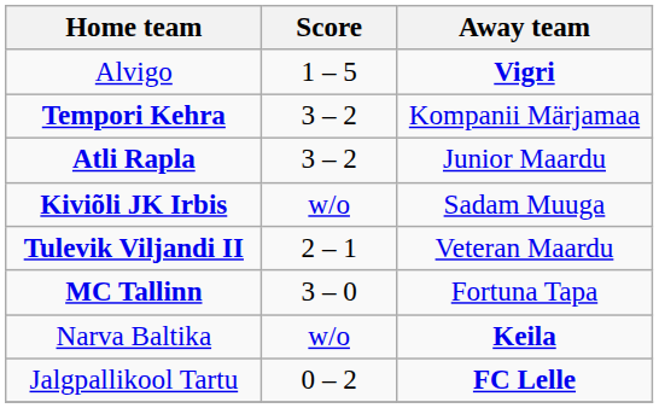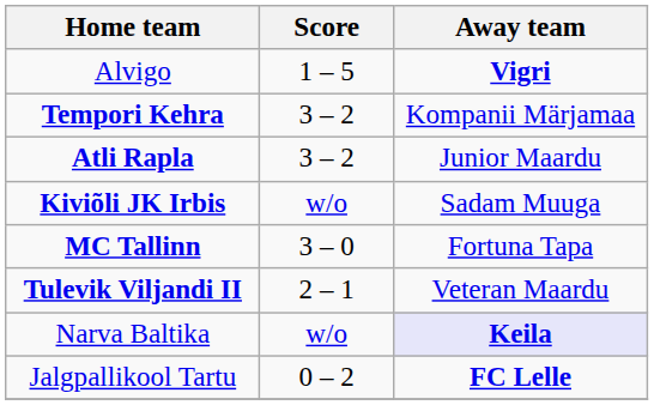 <table class="wikitable" style="text-align: center">
 <tr>
 <th width=140>Home team</th>
 <th width=70>Score</th>
 <th width=140>Away team</th>
 </tr>
 <tr>
 <td><a href='#'>Alvigo</a></td>
 <td>1 – 5</td>
 <td><strong><a href='#'>Vigri</a></strong></td>
 </tr>
 <tr>
 <td><strong><a href='#'>Tempori Kehra</a></strong></td>
 <td>3 – 2</td>
 <td><a href='#'>Kompanii Märjamaa</a></td>
 </tr>
 <tr>
 <td><strong><a href='#'>Atli Rapla</a></strong></td>
 <td>3 – 2</td>
 <td><a href='#'>Junior Maardu</a></td>
 </tr>
 <tr>
 <td><strong><a href='#'>Kiviõli JK Irbis</a></strong></td>
 <td><a href='#'>w/o</a></td>
 <td><a href='#'>Sadam Muuga</a></td>
 </tr>
 <tr>
+<td><strong><a href='#'>MC Tallinn</a></strong></td>
+<td>3 – 0</td>
+<td><a href='#'>Fortuna Tapa</a></td>
+</tr>
+<tr>
 <td><strong><a href='#'>Tulevik Viljandi II</a></strong></td>
 <td>2 – 1</td>
 <td><a href='#'>Veteran Maardu</a></td>
 </tr>
 <tr>
-<td><strong><a href='#'>MC Tallinn</a></strong></td>
-<td>3 – 0</td>
-<td><a href='#'>Fortuna Tapa</a></td>
-</tr>
-<tr>
 <td><a href='#'>Narva Baltika</a></td>
 <td><a href='#'>w/o</a></td>
-<td><strong><a href='#'>Keila</a></strong></td>
+<td style="background: lavender;"><strong><a href='#'>Keila</a></strong></td>
 </tr>
 <tr>
 <td><a href='#'>Jalgpallikool Tartu</a></td>
 <td>0 – 2</td>
 <td><strong><a href='#'>FC Lelle</a></strong></td>
 </tr>
 <tr>
 </tr>
 </table>
